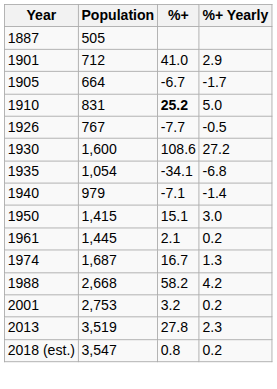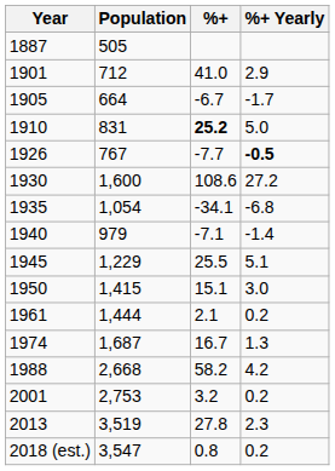 <table class="wikitable mw-collapsible mw-collapsed">
 <tr>
 <th>Year</th>
 <th>Population</th>
 <th>%+</th>
 <th>%+ Yearly</th>
 </tr>
 <tr>
 <td>1887</td>
 <td>505</td>
 <td></td>
 <td></td>
 </tr>
 <tr>
 <td>1901</td>
 <td>712</td>
 <td>41.0</td>
 <td>2.9</td>
 </tr>
 <tr>
 <td>1905</td>
 <td>664</td>
 <td>-6.7</td>
 <td>-1.7</td>
 </tr>
 <tr>
 <td>1910</td>
 <td>831</td>
 <td><strong>25.2</strong></td>
 <td>5.0</td>
 </tr>
 <tr>
 <td>1926</td>
 <td>767</td>
 <td>-7.7</td>
-<td>-0.5</td>
+<td><strong>-0.5</strong></td>
 </tr>
 <tr>
 <td>1930</td>
 <td>1,600</td>
 <td>108.6</td>
 <td>27.2</td>
 </tr>
 <tr>
 <td>1935</td>
 <td>1,054</td>
 <td>-34.1</td>
 <td>-6.8</td>
 </tr>
 <tr>
 <td>1940</td>
 <td>979</td>
 <td>-7.1</td>
 <td>-1.4</td>
 </tr>
 <tr>
+<td>1945</td>
+<td>1,229</td>
+<td>25.5</td>
+<td>5.1</td>
+</tr>
+<tr>
 <td>1950</td>
 <td>1,415</td>
 <td>15.1</td>
 <td>3.0</td>
 </tr>
 <tr>
 <td>1961</td>
-<td>1,445</td>
+<td>1,444</td>
 <td>2.1</td>
 <td>0.2</td>
 </tr>
 <tr>
 <td>1974</td>
 <td>1,687</td>
 <td>16.7</td>
 <td>1.3</td>
 </tr>
 <tr>
 <td>1988</td>
 <td>2,668</td>
 <td>58.2</td>
 <td>4.2</td>
 </tr>
 <tr>
 <td>2001</td>
 <td>2,753</td>
 <td>3.2</td>
 <td>0.2</td>
 </tr>
 <tr>
 <td>2013</td>
 <td>3,519</td>
 <td>27.8</td>
 <td>2.3</td>
 </tr>
 <tr>
 <td>2018 (est.)</td>
 <td>3,547</td>
 <td>0.8</td>
 <td>0.2</td>
 </tr>
 </table>
